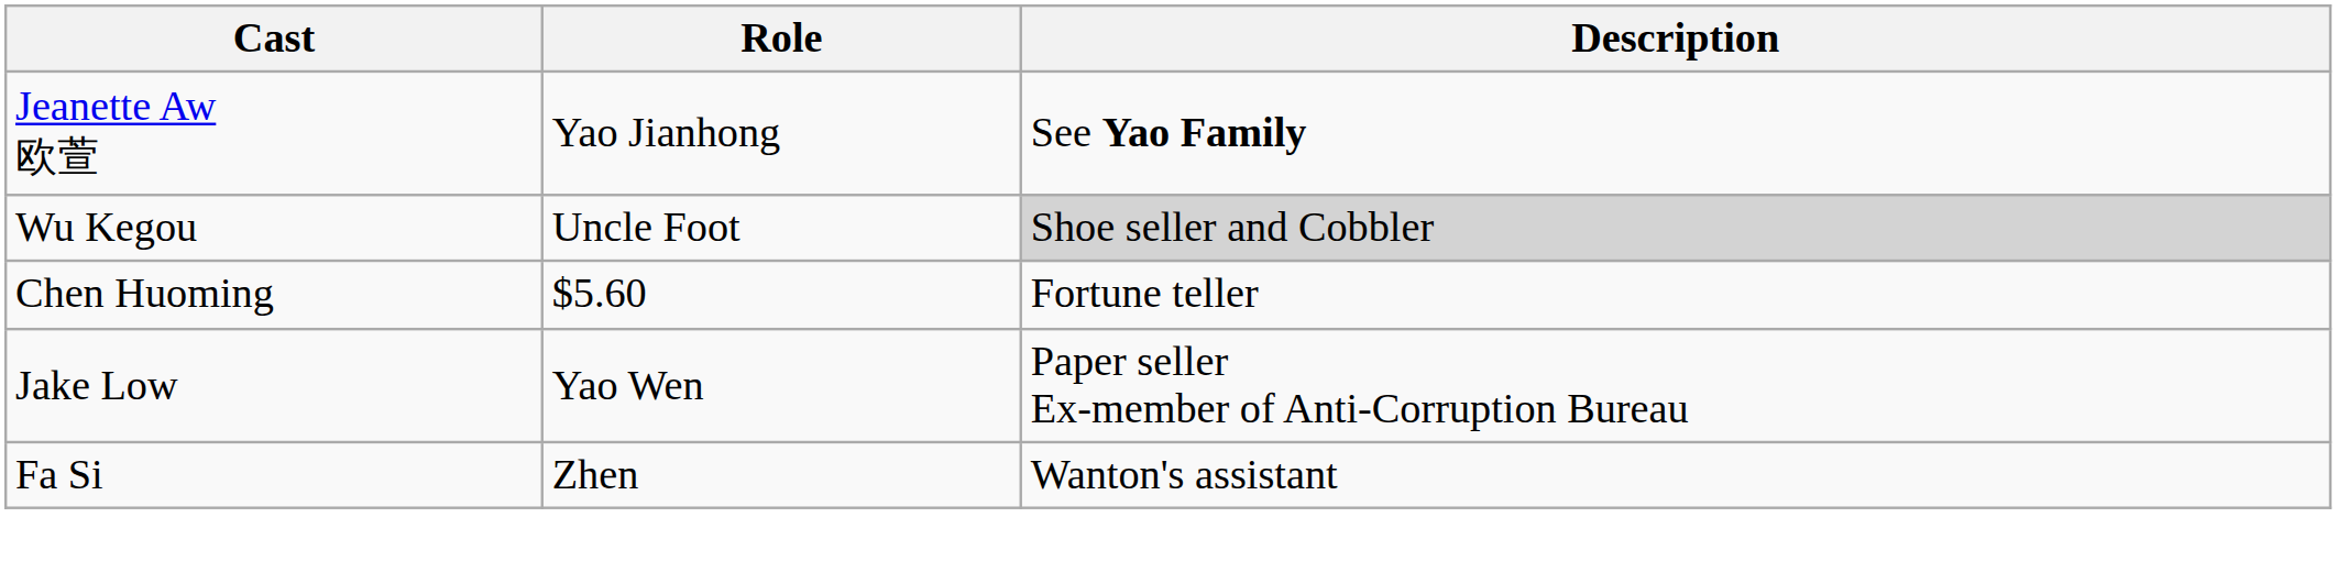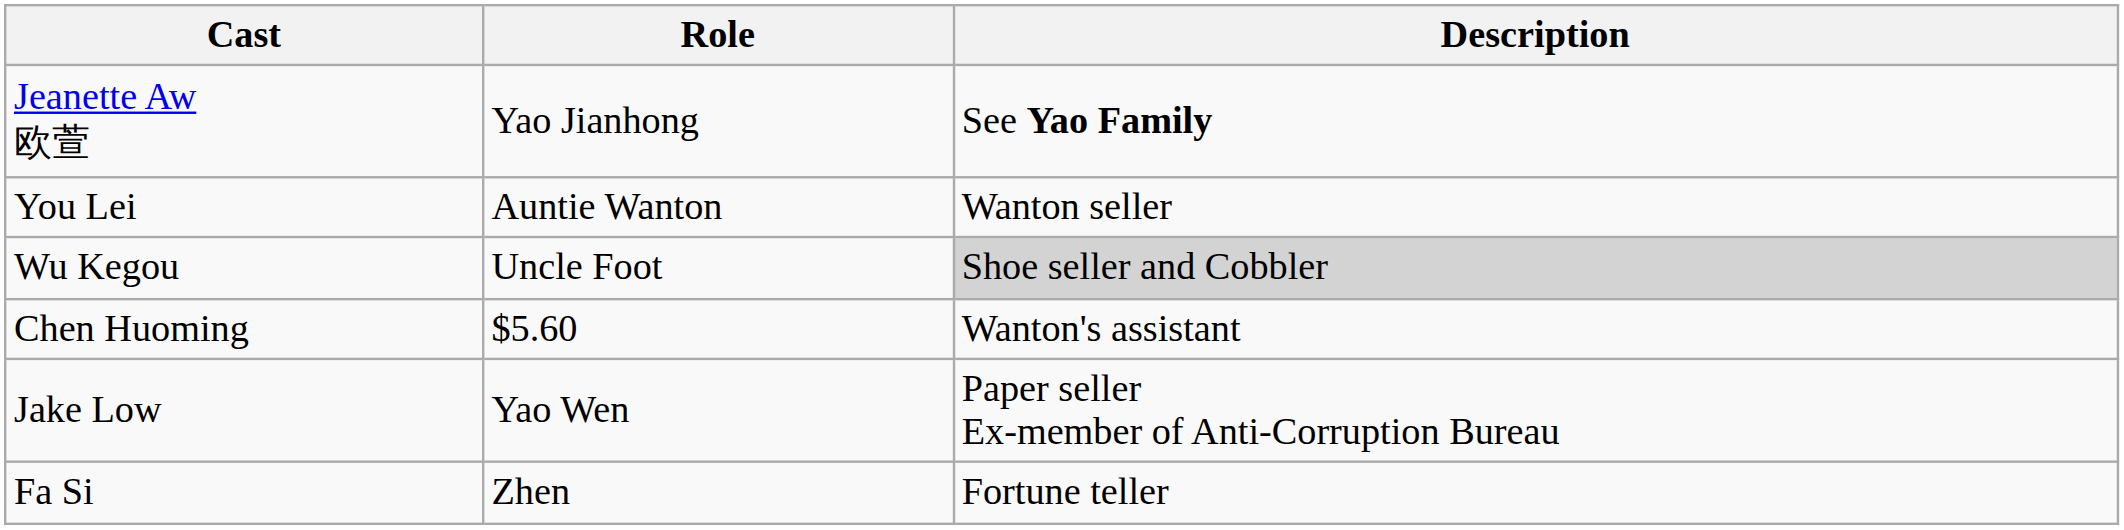 <table class="wikitable" style="width:70%;">
 <tr>
 <th>Cast</th>
 <th>Role</th>
 <th>Description</th>
 </tr>
 <tr>
 <td><a href='#'>Jeanette Aw</a> <br> 欧萱</td>
 <td>Yao Jianhong</td>
 <td>See <strong>Yao Family</strong></td>
 </tr>
 <tr>
+<td>You Lei</td>
+<td>Auntie Wanton</td>
+<td>Wanton seller</td>
+</tr>
+<tr>
 <td>Wu Kegou</td>
 <td>Uncle Foot</td>
 <td style="background: lightgrey;">Shoe seller and Cobbler</td>
 </tr>
 <tr>
 <td>Chen Huoming</td>
 <td>$5.60</td>
-<td>Fortune teller</td>
+<td>Wanton's assistant</td>
 </tr>
 <tr>
 <td>Jake Low</td>
 <td>Yao Wen</td>
 <td>Paper seller <br> Ex-member of Anti-Corruption Bureau</td>
 </tr>
 <tr>
 <td>Fa Si</td>
 <td>Zhen</td>
-<td>Wanton's assistant</td>
+<td>Fortune teller</td>
 </tr>
 </table>
